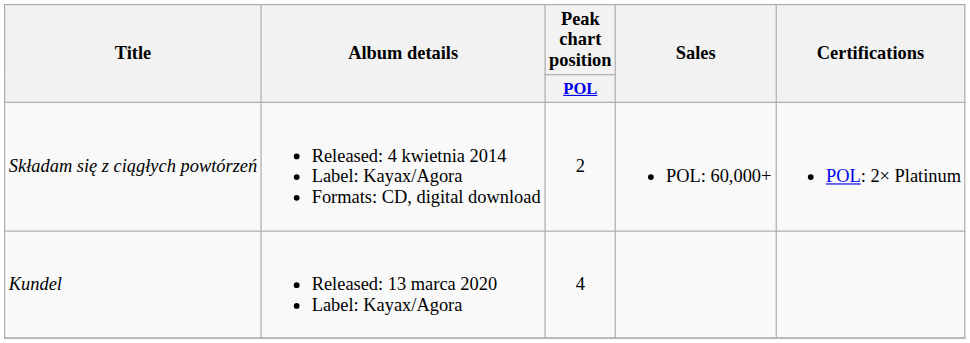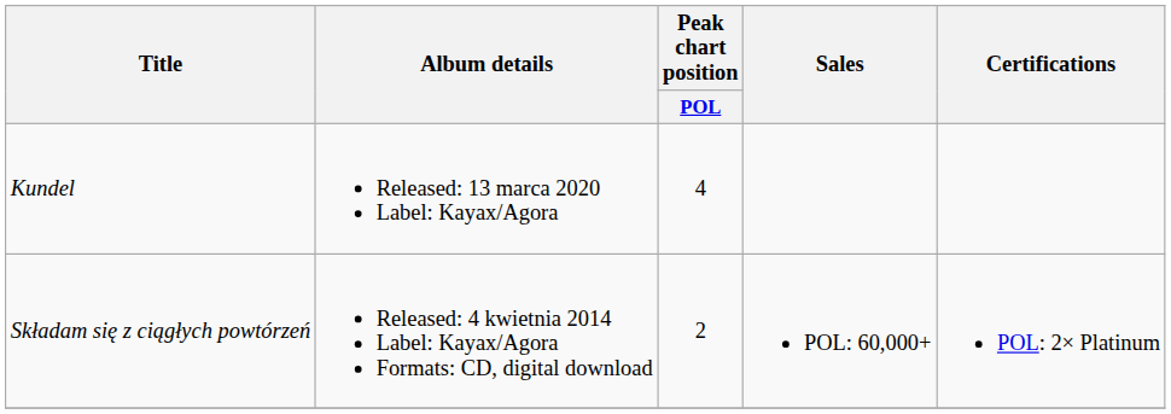 <table class="wikitable">
 <tr>
 <th scope="col" rowspan="2">Title</th>
 <th scope="col" rowspan="2">Album details</th>
 <th scope="col" colspan="1">Peak chart position</th>
 <th scope="col" rowspan="2">Sales</th>
 <th scope="col" rowspan="2">Certifications</th>
 </tr>
 <tr>
 <th scope="col" style="width:3em;font-size:90%;"><a href='#'>POL</a></th>
 </tr>
 <tr>
+<td><em>Kundel</em></td>
+<td><br><ul><li>Released: 13 marca 2020</li><li>Label: Kayax/Agora</li></ul></td>
+<td align="center">4</td>
+<td></td>
+<td></td>
+</tr>
+<tr>
 <td><em>Składam się z ciągłych powtórzeń</em></td>
 <td><br><ul><li>Released: 4 kwietnia 2014</li><li>Label: Kayax/Agora</li><li>Formats: CD, digital download</li></ul></td>
 <td align="center">2</td>
 <td><br><ul><li>POL: 60,000+ </li></ul></td>
 <td><br><ul><li><a href='#'>POL</a>: 2× Platinum</li></ul></td>
 </tr>
 <tr>
-<td><em>Kundel</em></td>
-<td><br><ul><li>Released: 13 marca 2020</li><li>Label: Kayax/Agora</li></ul></td>
-<td align="center">4</td>
-<td></td>
-<td></td>
-</tr>
-<tr>
 </tr>
 </table>
